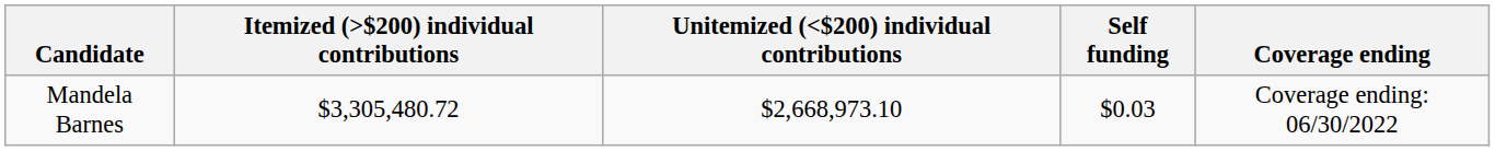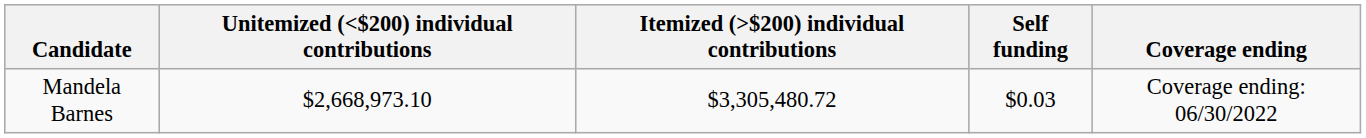 <table class="wikitable" style="font-size:90%;text-align:center;">
 <tr valign=bottom>
 <th>Candidate</th>
+<th>Unitemized (<$200) individual contributions</th>
 <th>Itemized (>$200) individual contributions</th>
-<th>Unitemized (<$200) individual contributions</th>
 <th>Self funding</th>
 <th>Coverage ending</th>
 </tr>
 <tr>
 <td>Mandela Barnes</td>
+<td>$2,668,973.10</td>
 <td>$3,305,480.72</td>
-<td>$2,668,973.10</td>
 <td>$0.03</td>
 <td>Coverage ending: 06/30/2022</td>
 </tr>
 </table>
